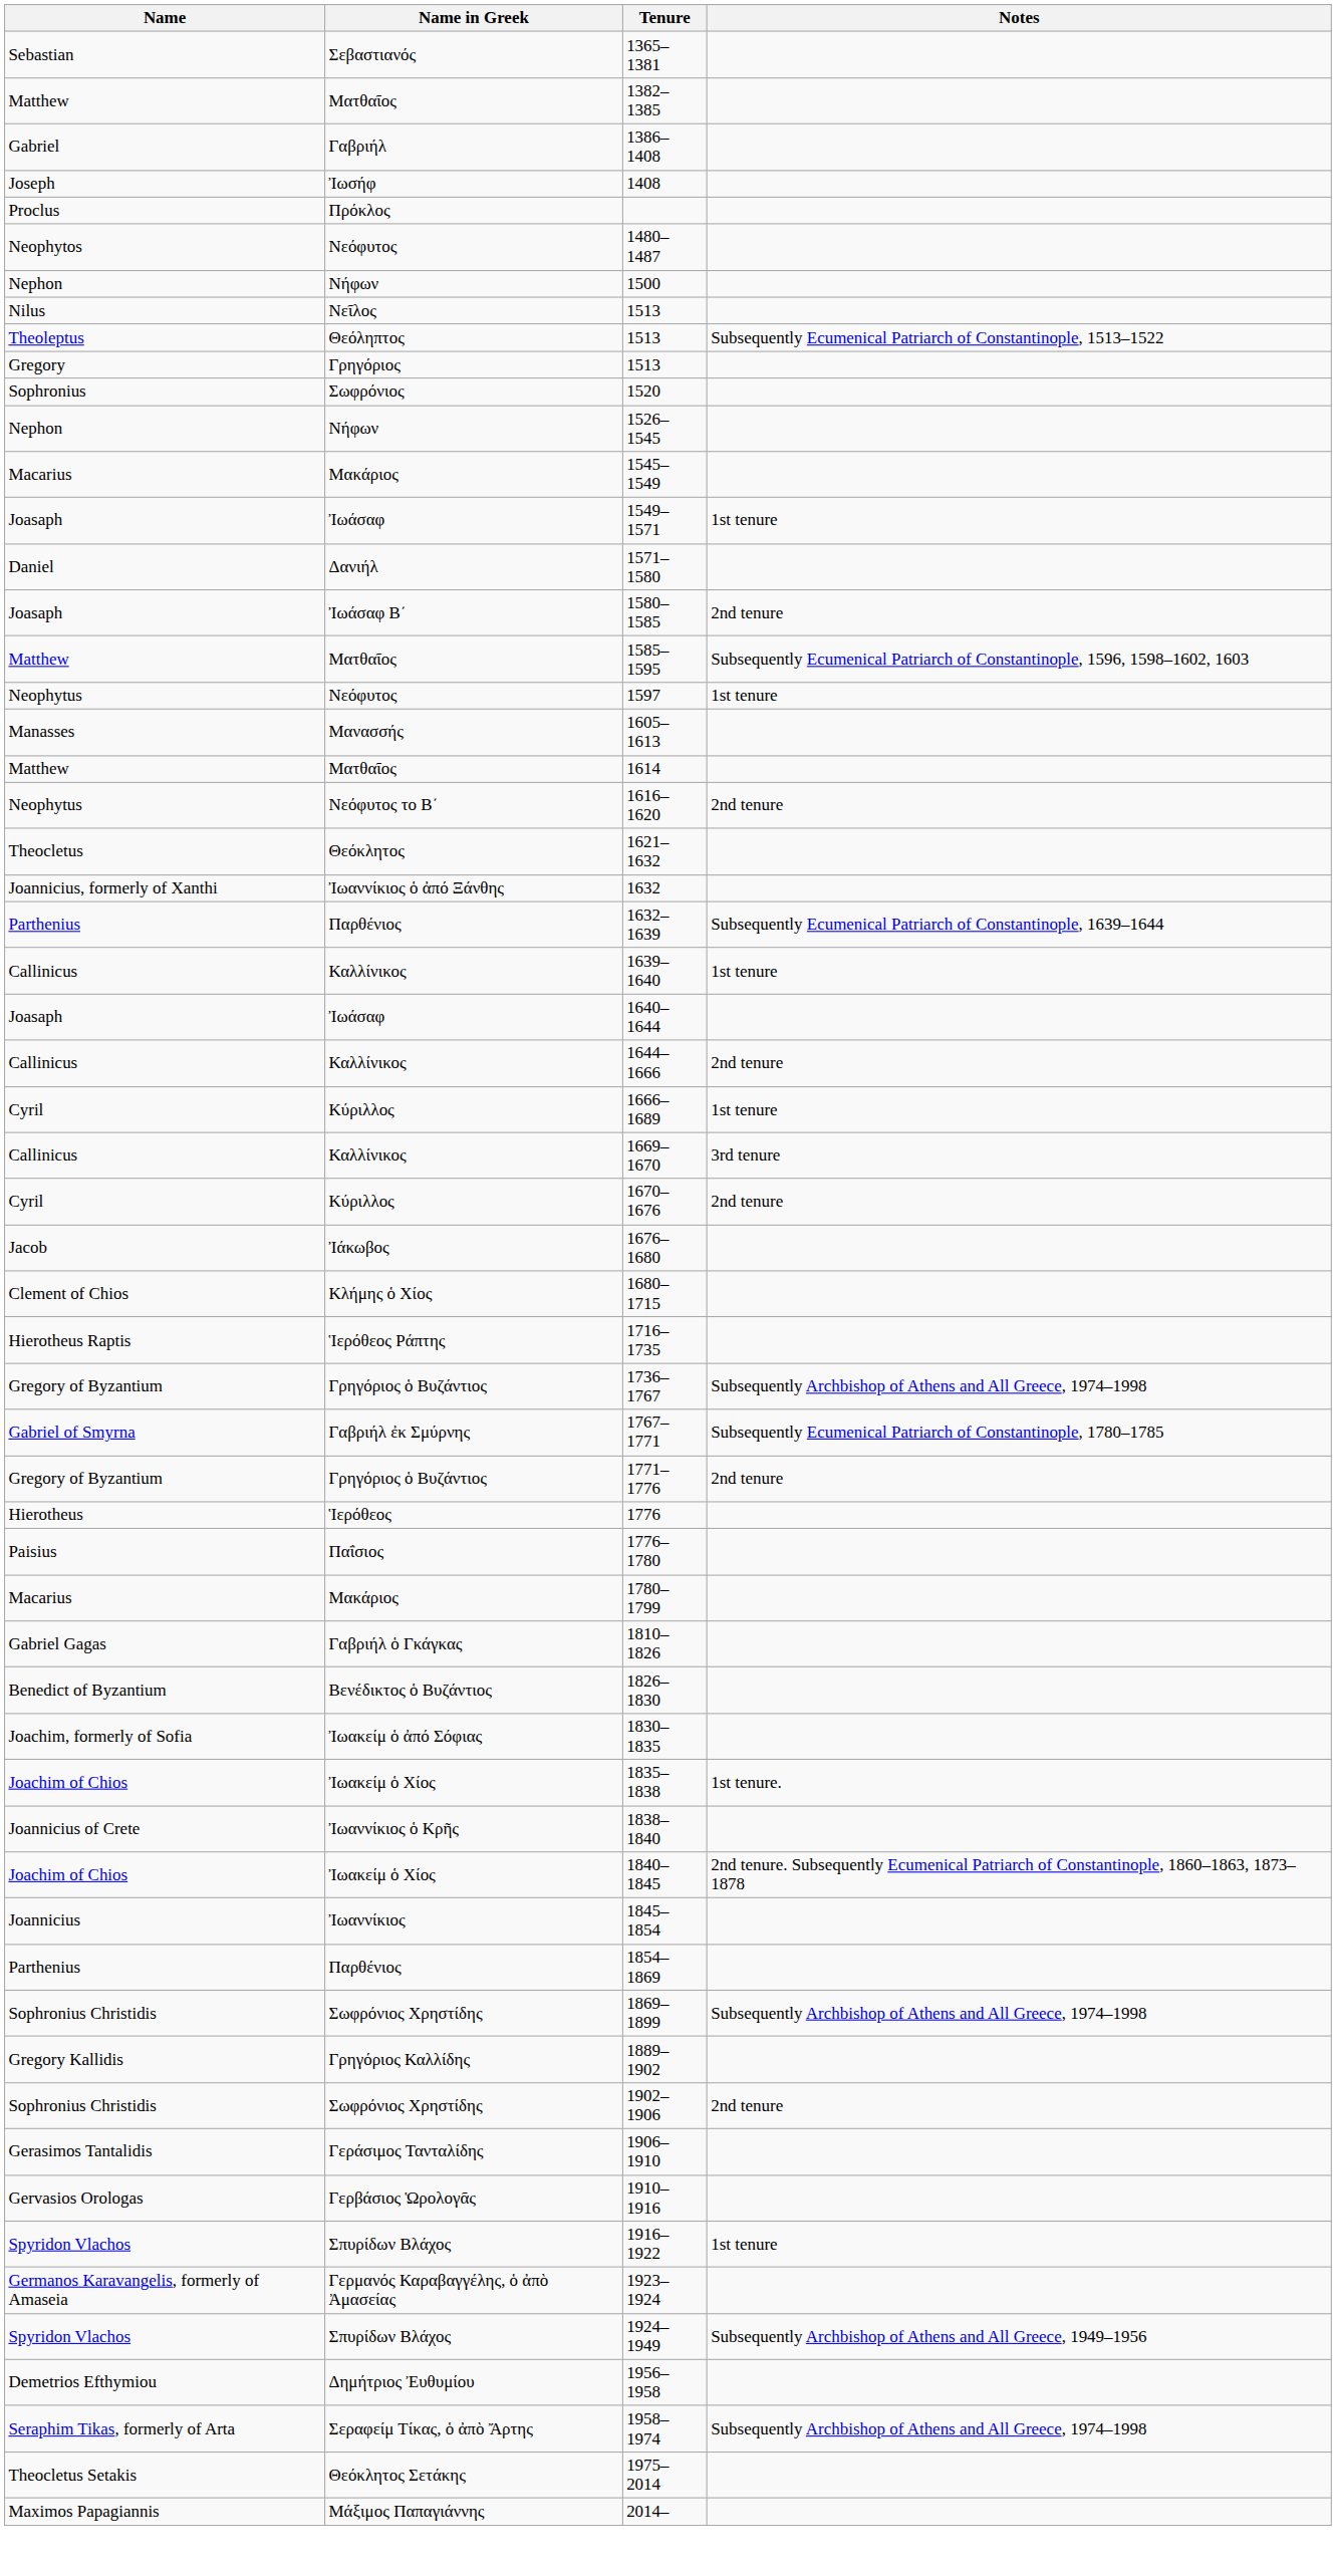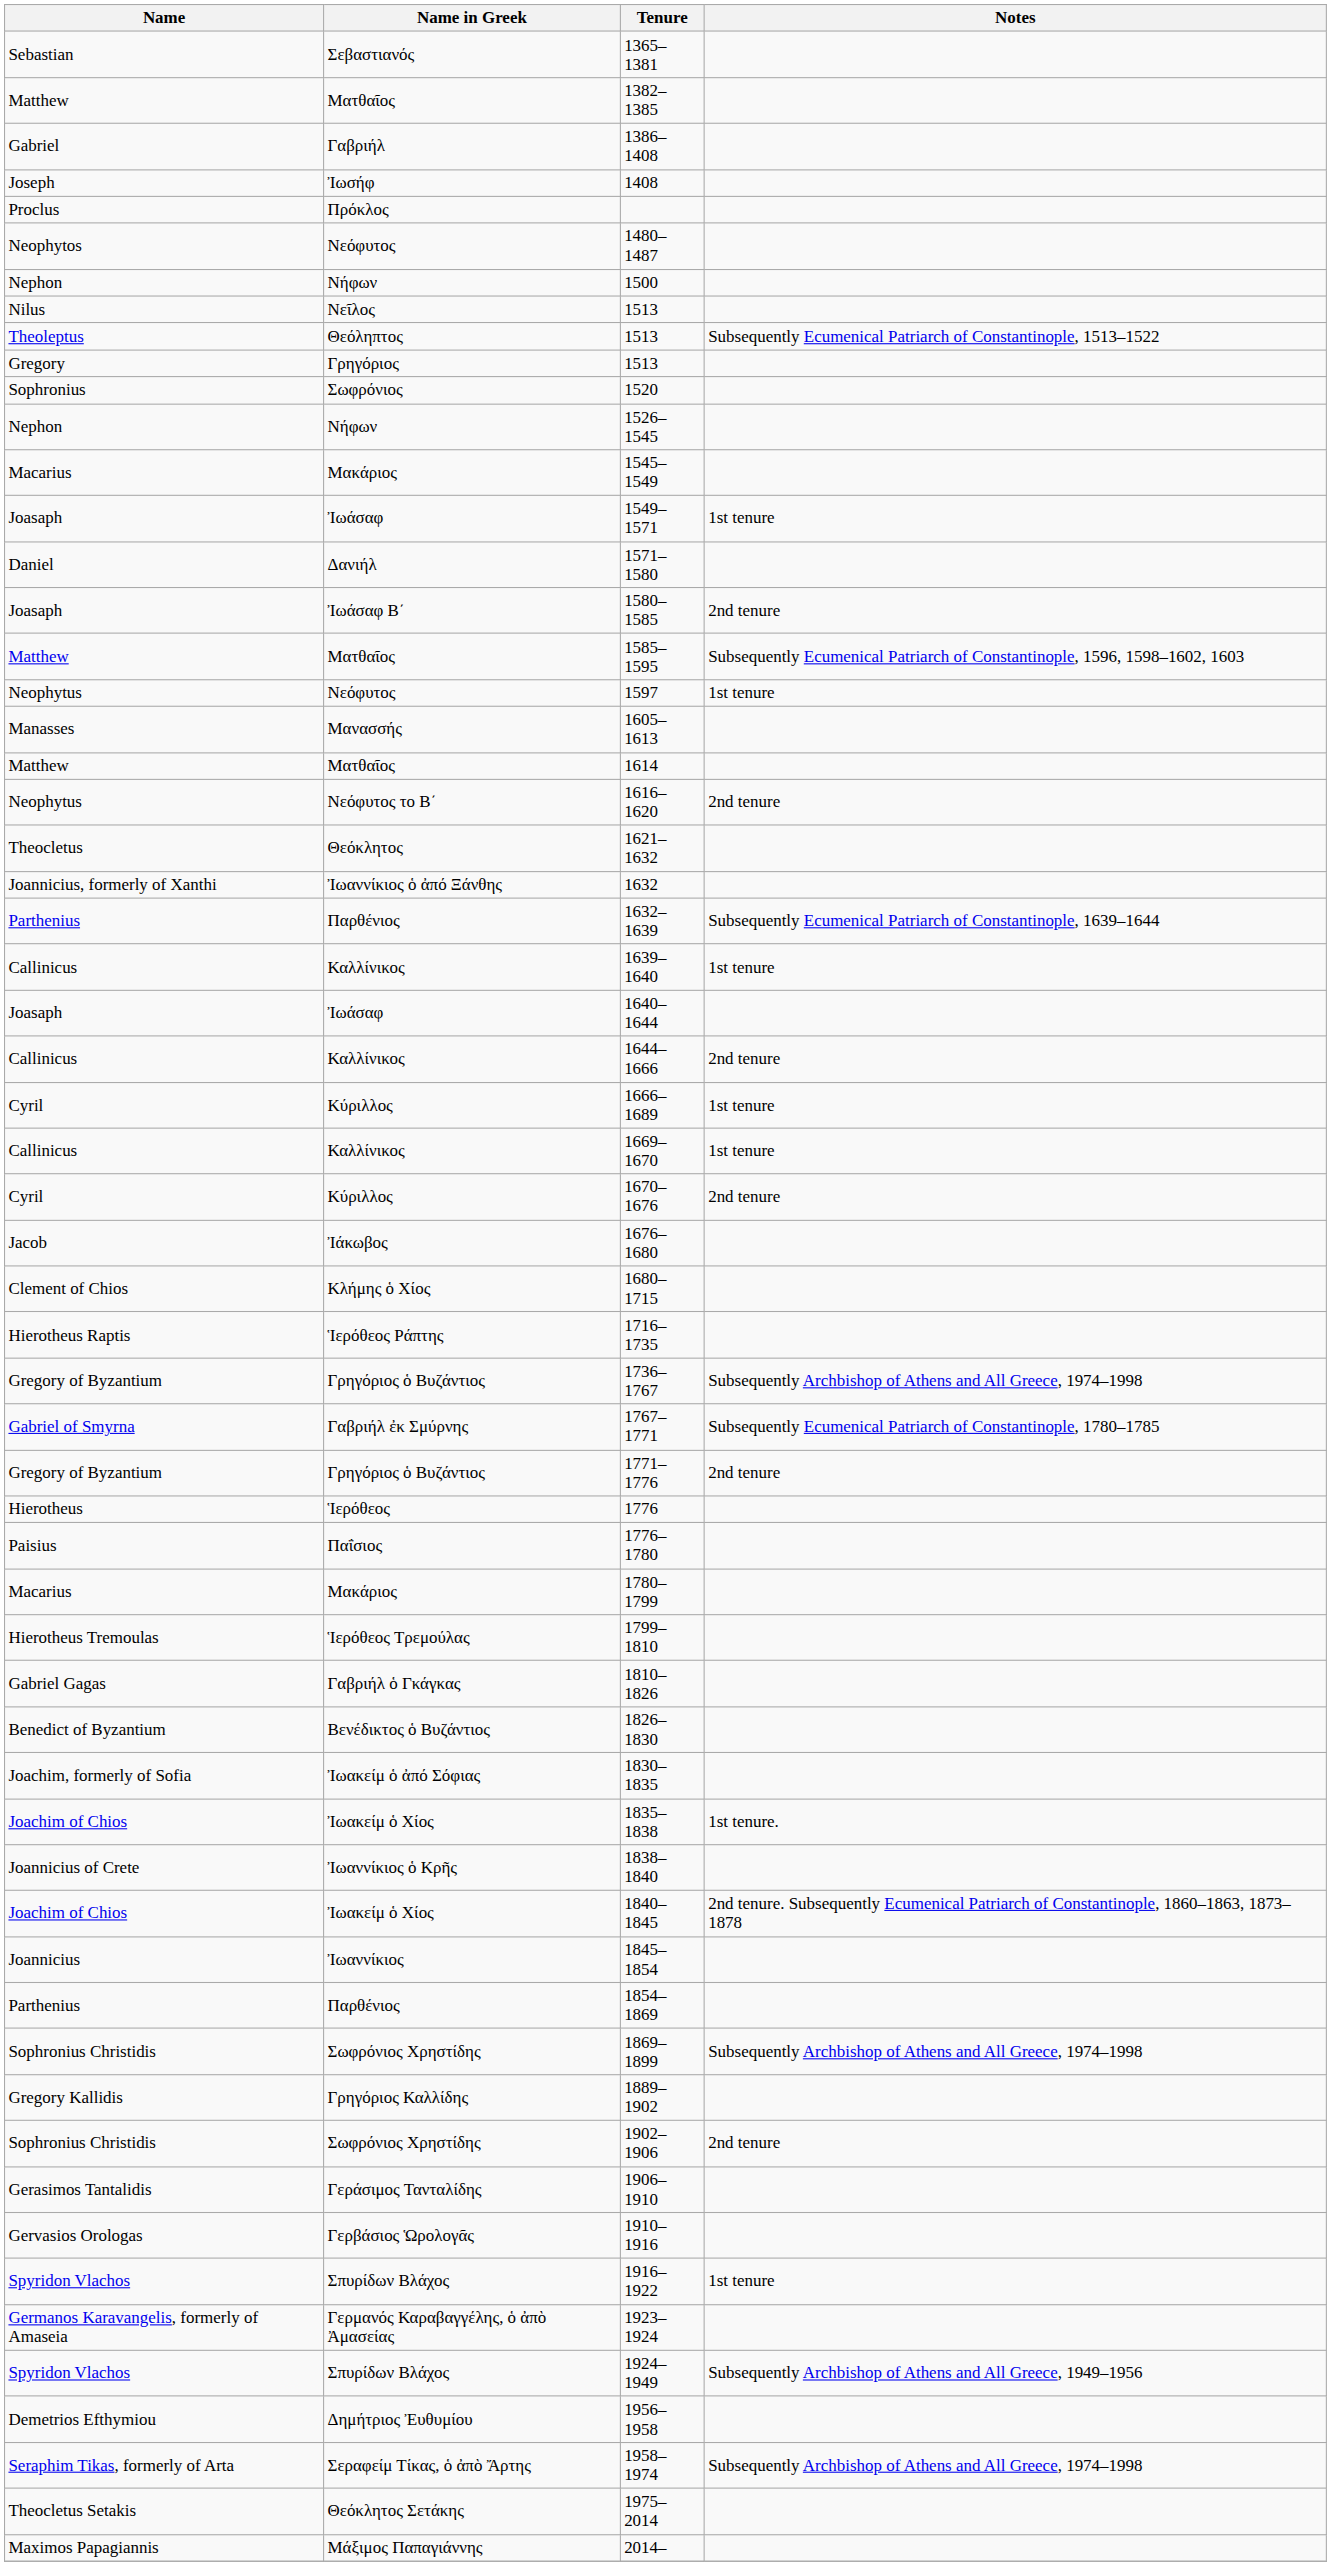 <table class="wikitable" width="auto">
 <tr>
 <th>Name</th>
 <th>Name in Greek</th>
 <th>Tenure</th>
 <th>Notes</th>
 </tr>
 <tr>
 <td>Sebastian</td>
 <td>Σεβαστιανός</td>
 <td>1365–1381</td>
 <td></td>
 </tr>
 <tr>
 <td>Matthew</td>
 <td>Ματθαῖος</td>
 <td>1382–1385</td>
 <td></td>
 </tr>
 <tr>
 <td>Gabriel</td>
 <td>Γαβριήλ</td>
 <td>1386–1408</td>
 <td></td>
 </tr>
 <tr>
 <td>Joseph</td>
 <td>Ἰωσήφ</td>
 <td>1408</td>
 <td></td>
 </tr>
 <tr>
 <td>Proclus</td>
 <td>Πρόκλος</td>
 <td></td>
 <td></td>
 </tr>
 <tr>
 <td>Neophytos</td>
 <td>Νεόφυτος</td>
 <td>1480–1487</td>
 <td></td>
 </tr>
 <tr>
 <td>Nephon</td>
 <td>Νήφων</td>
 <td>1500</td>
 <td></td>
 </tr>
 <tr>
 <td>Nilus</td>
 <td>Νεῖλος</td>
 <td>1513</td>
 <td></td>
 </tr>
 <tr>
 <td><a href='#'>Theoleptus</a></td>
 <td>Θεόληπτος</td>
 <td>1513</td>
 <td>Subsequently <a href='#'>Ecumenical Patriarch of Constantinople</a>, 1513–1522</td>
 </tr>
 <tr>
 <td>Gregory</td>
 <td>Γρηγόριος</td>
 <td>1513</td>
 <td></td>
 </tr>
 <tr>
 <td>Sophronius</td>
 <td>Σωφρόνιος</td>
 <td>1520</td>
 <td></td>
 </tr>
 <tr>
 <td>Nephon</td>
 <td>Νήφων</td>
 <td>1526–1545</td>
 <td></td>
 </tr>
 <tr>
 <td>Macarius</td>
 <td>Μακάριος</td>
 <td>1545–1549</td>
 <td></td>
 </tr>
 <tr>
 <td>Joasaph</td>
 <td>Ἰωάσαφ</td>
 <td>1549–1571</td>
 <td>1st tenure</td>
 </tr>
 <tr>
 <td>Daniel</td>
 <td>Δανιήλ</td>
 <td>1571–1580</td>
 <td></td>
 </tr>
 <tr>
 <td>Joasaph</td>
 <td>Ἰωάσαφ Β΄</td>
 <td>1580–1585</td>
 <td>2nd tenure</td>
 </tr>
 <tr>
 <td><a href='#'>Matthew</a></td>
 <td>Ματθαῖος</td>
 <td>1585–1595</td>
 <td>Subsequently <a href='#'>Ecumenical Patriarch of Constantinople</a>, 1596, 1598–1602, 1603</td>
 </tr>
 <tr>
 <td>Neophytus</td>
 <td>Νεόφυτος</td>
 <td>1597</td>
 <td>1st tenure</td>
 </tr>
 <tr>
 <td>Manasses</td>
 <td>Μανασσής</td>
 <td>1605–1613</td>
 <td></td>
 </tr>
 <tr>
 <td>Matthew</td>
 <td>Ματθαῖος</td>
 <td>1614</td>
 <td></td>
 </tr>
 <tr>
 <td>Neophytus</td>
 <td>Νεόφυτος το Β΄</td>
 <td>1616–1620</td>
 <td>2nd tenure</td>
 </tr>
 <tr>
 <td>Theocletus</td>
 <td>Θεόκλητος</td>
 <td>1621–1632</td>
 <td></td>
 </tr>
 <tr>
 <td>Joannicius, formerly of Xanthi</td>
 <td>Ἰωαννίκιος ὁ ἀπό Ξάνθης</td>
 <td>1632</td>
 <td></td>
 </tr>
 <tr>
 <td><a href='#'>Parthenius</a></td>
 <td>Παρθένιος</td>
 <td>1632–1639</td>
 <td>Subsequently <a href='#'>Ecumenical Patriarch of Constantinople</a>, 1639–1644</td>
 </tr>
 <tr>
 <td>Callinicus</td>
 <td>Καλλίνικος</td>
 <td>1639–1640</td>
 <td>1st tenure</td>
 </tr>
 <tr>
 <td>Joasaph</td>
 <td>Ἰωάσαφ</td>
 <td>1640–1644</td>
 <td></td>
 </tr>
 <tr>
 <td>Callinicus</td>
 <td>Καλλίνικος</td>
 <td>1644–1666</td>
 <td>2nd tenure</td>
 </tr>
 <tr>
 <td>Cyril</td>
 <td>Κύριλλος</td>
 <td>1666–1689</td>
 <td>1st tenure</td>
 </tr>
 <tr>
 <td>Callinicus</td>
 <td>Καλλίνικος</td>
 <td>1669–1670</td>
-<td>3rd tenure</td>
+<td>1st tenure</td>
 </tr>
 <tr>
 <td>Cyril</td>
 <td>Κύριλλος</td>
 <td>1670–1676</td>
 <td>2nd tenure</td>
 </tr>
 <tr>
 <td>Jacob</td>
 <td>Ἰάκωβος</td>
 <td>1676–1680</td>
 <td></td>
 </tr>
 <tr>
 <td>Clement of Chios</td>
 <td>Κλήμης ὁ Χίος</td>
 <td>1680–1715</td>
 <td></td>
 </tr>
 <tr>
 <td>Hierotheus Raptis</td>
 <td>Ἱερόθεος Ράπτης</td>
 <td>1716–1735</td>
 <td></td>
 </tr>
 <tr>
 <td>Gregory of Byzantium</td>
 <td>Γρηγόριος ὁ Βυζάντιος</td>
 <td>1736–1767</td>
 <td>Subsequently <a href='#'>Archbishop of Athens and All Greece</a>, 1974–1998</td>
 </tr>
 <tr>
 <td><a href='#'>Gabriel of Smyrna</a></td>
 <td>Γαβριήλ ἐκ Σμύρνης</td>
 <td>1767–1771</td>
 <td>Subsequently <a href='#'>Ecumenical Patriarch of Constantinople</a>, 1780–1785</td>
 </tr>
 <tr>
 <td>Gregory of Byzantium</td>
 <td>Γρηγόριος ὁ Βυζάντιος</td>
 <td>1771–1776</td>
 <td>2nd tenure</td>
 </tr>
 <tr>
 <td>Hierotheus</td>
 <td>Ἱερόθεος</td>
 <td>1776</td>
 <td></td>
 </tr>
 <tr>
 <td>Paisius</td>
 <td>Παΐσιος</td>
 <td>1776–1780</td>
 <td></td>
 </tr>
 <tr>
 <td>Macarius</td>
 <td>Μακάριος</td>
 <td>1780–1799</td>
+<td></td>
+</tr>
+<tr>
+<td>Hierotheus Tremoulas</td>
+<td>Ἱερόθεος Τρεμούλας</td>
+<td>1799–1810</td>
 <td></td>
 </tr>
 <tr>
 <td>Gabriel Gagas</td>
 <td>Γαβριήλ ὁ Γκάγκας</td>
 <td>1810–1826</td>
 <td></td>
 </tr>
 <tr>
 <td>Benedict of Byzantium</td>
 <td>Βενέδικτος ὁ Βυζάντιος</td>
 <td>1826–1830</td>
 <td></td>
 </tr>
 <tr>
 <td>Joachim, formerly of Sofia</td>
 <td>Ἰωακείμ ὁ ἀπό Σόφιας</td>
 <td>1830–1835</td>
 <td></td>
 </tr>
 <tr>
 <td><a href='#'>Joachim of Chios</a></td>
 <td>Ἰωακείμ ὁ Χίος</td>
 <td>1835–1838</td>
 <td>1st tenure.</td>
 </tr>
 <tr>
 <td>Joannicius of Crete</td>
 <td>Ἰωαννίκιος ὁ Κρῆς</td>
 <td>1838–1840</td>
 <td></td>
 </tr>
 <tr>
 <td><a href='#'>Joachim of Chios</a></td>
 <td>Ἰωακείμ ὁ Χίος</td>
 <td>1840–1845</td>
 <td>2nd tenure. Subsequently <a href='#'>Ecumenical Patriarch of Constantinople</a>, 1860–1863, 1873–1878</td>
 </tr>
 <tr>
 <td>Joannicius</td>
 <td>Ἰωαννίκιος</td>
 <td>1845–1854</td>
 <td></td>
 </tr>
 <tr>
 <td>Parthenius</td>
 <td>Παρθένιος</td>
 <td>1854–1869</td>
 <td></td>
 </tr>
 <tr>
 <td>Sophronius Christidis</td>
 <td>Σωφρόνιος Χρηστίδης</td>
 <td>1869–1899</td>
 <td>Subsequently <a href='#'>Archbishop of Athens and All Greece</a>, 1974–1998</td>
 </tr>
 <tr>
 <td>Gregory Kallidis</td>
 <td>Γρηγόριος Καλλίδης</td>
 <td>1889–1902</td>
 <td></td>
 </tr>
 <tr>
 <td>Sophronius Christidis</td>
 <td>Σωφρόνιος Χρηστίδης</td>
 <td>1902–1906</td>
 <td>2nd tenure</td>
 </tr>
 <tr>
 <td>Gerasimos Tantalidis</td>
 <td>Γεράσιμος Τανταλίδης</td>
 <td>1906–1910</td>
 <td></td>
 </tr>
 <tr>
 <td>Gervasios Orologas</td>
 <td>Γερβάσιος Ὡρολογᾶς</td>
 <td>1910–1916</td>
 <td></td>
 </tr>
 <tr>
 <td><a href='#'>Spyridon Vlachos</a></td>
 <td>Σπυρίδων Βλάχος</td>
 <td>1916–1922</td>
 <td>1st tenure</td>
 </tr>
 <tr>
 <td><a href='#'>Germanos Karavangelis</a>, formerly of Amaseia</td>
 <td>Γερμανός Καραβαγγέλης, ὁ ἀπὸ Ἀμασείας</td>
 <td>1923–1924</td>
 <td></td>
 </tr>
 <tr>
 <td><a href='#'>Spyridon Vlachos</a></td>
 <td>Σπυρίδων Βλάχος</td>
 <td>1924–1949</td>
 <td>Subsequently <a href='#'>Archbishop of Athens and All Greece</a>, 1949–1956</td>
 </tr>
 <tr>
 <td>Demetrios Efthymiou</td>
 <td>Δημήτριος Ἐυθυμίου</td>
 <td>1956–1958</td>
 <td></td>
 </tr>
 <tr>
 <td><a href='#'>Seraphim Tikas</a>, formerly of Arta</td>
 <td>Σεραφείμ Τίκας, ὁ ἀπὸ Ἄρτης</td>
 <td>1958–1974</td>
 <td>Subsequently <a href='#'>Archbishop of Athens and All Greece</a>, 1974–1998</td>
 </tr>
 <tr>
 <td>Theocletus Setakis</td>
 <td>Θεόκλητος Σετάκης</td>
 <td>1975–2014</td>
 <td></td>
 </tr>
 <tr>
 <td>Maximos Papagiannis</td>
 <td>Μάξιμος Παπαγιάννης</td>
 <td>2014–</td>
 <td></td>
 </tr>
 <tr>
 </tr>
 </table>
